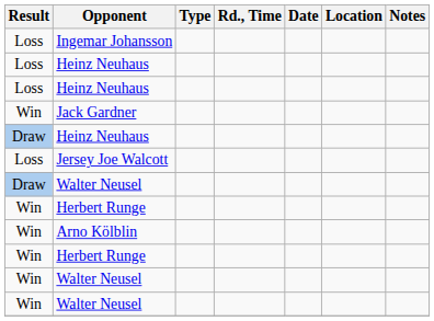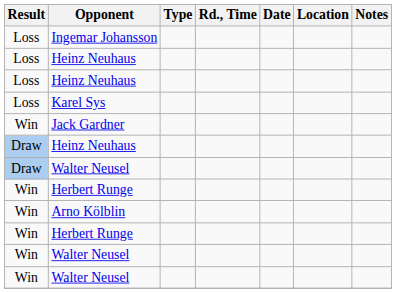 <table class="wikitable" style="text-align:center;">
 <tr>
 <th>Result</th>
 <th>Opponent</th>
 <th>Type</th>
 <th>Rd., Time</th>
 <th>Date</th>
 <th>Location</th>
 <th>Notes</th>
 </tr>
 <tr>
 <td>Loss</td>
 <td align=left> <a href='#'>Ingemar Johansson</a></td>
 <td></td>
 <td></td>
 <td></td>
 <td align=left></td>
 <td align=left></td>
 </tr>
 <tr>
 <td>Loss</td>
 <td align=left> <a href='#'>Heinz Neuhaus</a></td>
 <td></td>
 <td></td>
 <td></td>
 <td align=left></td>
 <td align=left></td>
 </tr>
 <tr>
 <td>Loss</td>
 <td align=left> <a href='#'>Heinz Neuhaus</a></td>
 <td></td>
 <td></td>
 <td></td>
 <td align=left></td>
 <td align=left></td>
 </tr>
 <tr>
+<td>Loss</td>
+<td align=left> <a href='#'>Karel Sys</a></td>
+<td></td>
+<td></td>
+<td></td>
+<td align=left></td>
+<td align=left></td>
+</tr>
+<tr>
 <td>Win</td>
 <td align=left> <a href='#'>Jack Gardner</a></td>
 <td></td>
 <td></td>
 <td></td>
 <td align=left></td>
 <td align=left></td>
 </tr>
 <tr>
 <td style="background:#abcdef;">Draw</td>
 <td align=left> <a href='#'>Heinz Neuhaus</a></td>
-<td></td>
-<td></td>
-<td></td>
-<td align=left></td>
-<td align=left></td>
-</tr>
-<tr>
-<td>Loss</td>
-<td align=left> <a href='#'>Jersey Joe Walcott</a></td>
 <td></td>
 <td></td>
 <td></td>
 <td align=left></td>
 <td align=left></td>
 </tr>
 <tr>
 <td style="background:#abcdef;">Draw</td>
 <td align=left> <a href='#'>Walter Neusel</a></td>
 <td></td>
 <td></td>
 <td></td>
 <td align=left></td>
 <td align=left></td>
 </tr>
 <tr>
 <td>Win</td>
 <td align=left> <a href='#'>Herbert Runge</a></td>
 <td></td>
 <td></td>
 <td></td>
 <td align=left></td>
 <td align=left></td>
 </tr>
 <tr>
 <td>Win</td>
 <td align=left> <a href='#'>Arno Kölblin</a></td>
 <td></td>
 <td></td>
 <td></td>
 <td align=left></td>
 <td align=left></td>
 </tr>
 <tr>
 <td>Win</td>
 <td align=left> <a href='#'>Herbert Runge</a></td>
 <td></td>
 <td></td>
 <td></td>
 <td align=left></td>
 <td align=left></td>
 </tr>
 <tr>
 <td>Win</td>
 <td align=left> <a href='#'>Walter Neusel</a></td>
 <td></td>
 <td></td>
 <td></td>
 <td align=left></td>
 <td align=left></td>
 </tr>
 <tr>
 <td>Win</td>
 <td align=left> <a href='#'>Walter Neusel</a></td>
 <td></td>
 <td></td>
 <td></td>
 <td align=left></td>
 <td align=left></td>
 </tr>
 <tr>
 </tr>
 </table>
